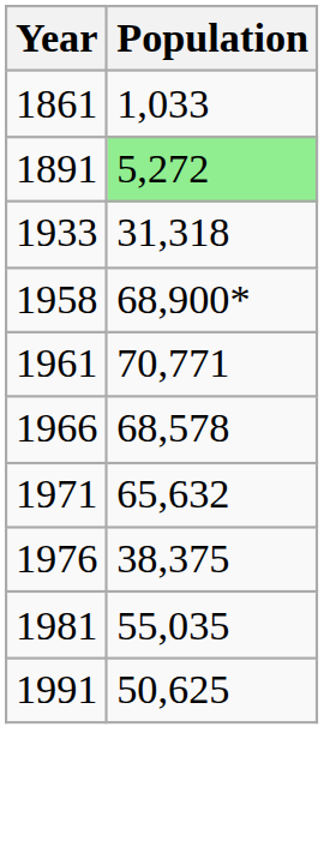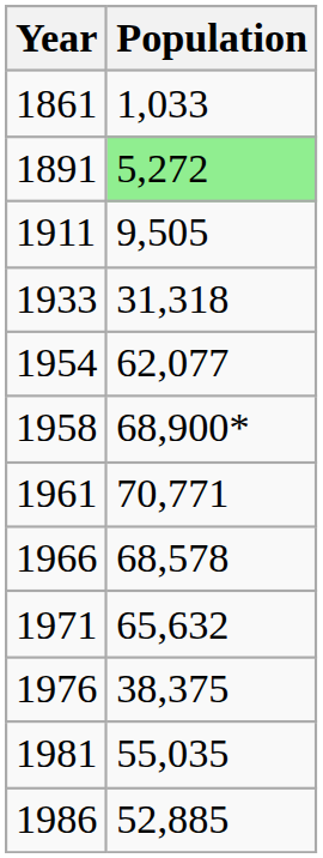 <table class="wikitable">
 <tr>
 <th>Year</th>
 <th>Population</th>
 </tr>
 <tr>
 <td>1861</td>
 <td>1,033</td>
 </tr>
 <tr>
 <td>1891</td>
 <td style="background: lightgreen;">5,272</td>
 </tr>
 <tr>
+<td>1911</td>
+<td>9,505</td>
+</tr>
+<tr>
 <td>1933</td>
 <td>31,318</td>
+</tr>
+<tr>
+<td>1954</td>
+<td>62,077</td>
 </tr>
 <tr>
 <td>1958</td>
 <td>68,900*</td>
 </tr>
 <tr>
 <td>1961</td>
 <td>70,771</td>
 </tr>
 <tr>
 <td>1966</td>
 <td>68,578</td>
 </tr>
 <tr>
 <td>1971</td>
 <td>65,632</td>
 </tr>
 <tr>
 <td>1976</td>
 <td>38,375</td>
 </tr>
 <tr>
 <td>1981</td>
 <td>55,035</td>
 </tr>
 <tr>
-<td>1991</td>
-<td>50,625</td>
+<td>1986</td>
+<td>52,885</td>
 </tr>
 </table>
